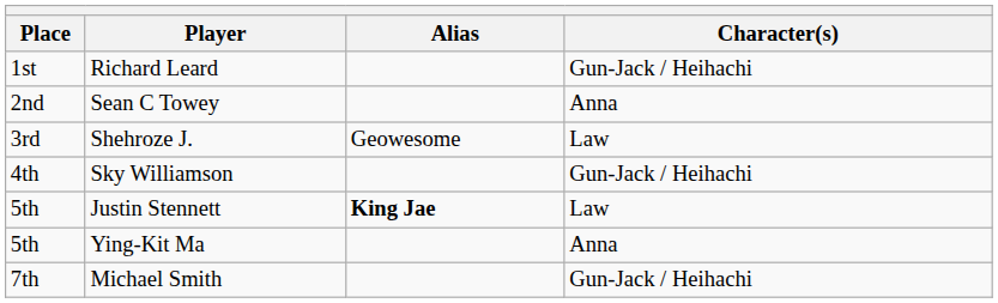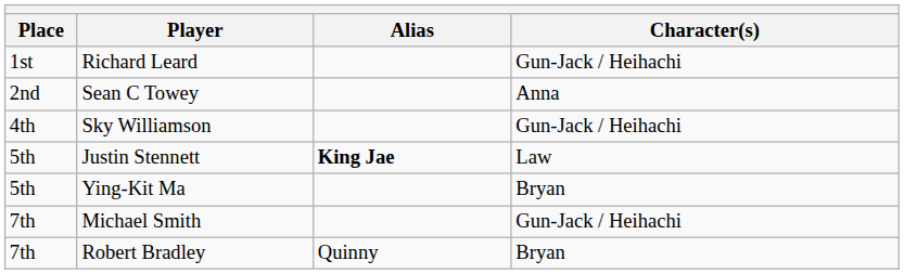 <table class="wikitable">
 <tr>
 <th colspan="4"><em></em> <em></em></th>
 </tr>
 <tr>
 <th style="width:50px;">Place</th>
 <th style="width:180px;">Player</th>
 <th style="width:150px;">Alias</th>
 <th style="width:300px;">Character(s)</th>
 </tr>
 <tr>
 <td>1st</td>
 <td> Richard Leard</td>
 <td></td>
 <td>Gun-Jack / Heihachi</td>
 </tr>
 <tr>
 <td>2nd</td>
 <td> Sean C Towey</td>
 <td></td>
 <td>Anna</td>
 </tr>
 <tr>
-<td>3rd</td>
-<td> Shehroze J.</td>
-<td>Geowesome</td>
-<td>Law</td>
-</tr>
-<tr>
 <td>4th</td>
 <td> Sky Williamson</td>
 <td></td>
 <td>Gun-Jack / Heihachi</td>
 </tr>
 <tr>
 <td>5th</td>
 <td> Justin Stennett</td>
 <td><strong>King Jae</strong></td>
 <td>Law</td>
 </tr>
 <tr>
 <td>5th</td>
 <td> Ying-Kit Ma</td>
 <td></td>
-<td>Anna</td>
+<td>Bryan</td>
 </tr>
 <tr>
 <td>7th</td>
 <td> Michael Smith</td>
 <td></td>
 <td>Gun-Jack / Heihachi</td>
 </tr>
+<tr>
+<td>7th</td>
+<td> Robert Bradley</td>
+<td>Quinny</td>
+<td>Bryan</td>
+</tr>
 </table>
